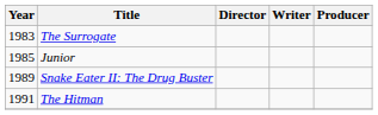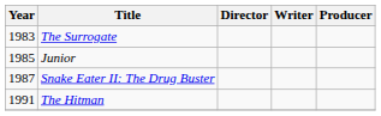 <table class="wikitable">
 <tr>
 <th>Year</th>
 <th>Title</th>
 <th>Director</th>
 <th>Writer</th>
 <th>Producer</th>
 </tr>
 <tr>
 <td>1983</td>
 <td><em><a href='#'>The Surrogate</a></em></td>
 <td></td>
 <td></td>
 <td></td>
 </tr>
 <tr>
 <td>1985</td>
 <td><em>Junior</em></td>
 <td></td>
 <td></td>
 <td></td>
 </tr>
 <tr>
-<td>1989</td>
+<td>1987</td>
 <td><em><a href='#'>Snake Eater II: The Drug Buster</a></em></td>
 <td></td>
 <td></td>
 <td></td>
 </tr>
 <tr>
 <td>1991</td>
 <td><em><a href='#'>The Hitman</a></em></td>
 <td></td>
 <td></td>
 <td></td>
 </tr>
 <tr>
 </tr>
 </table>
